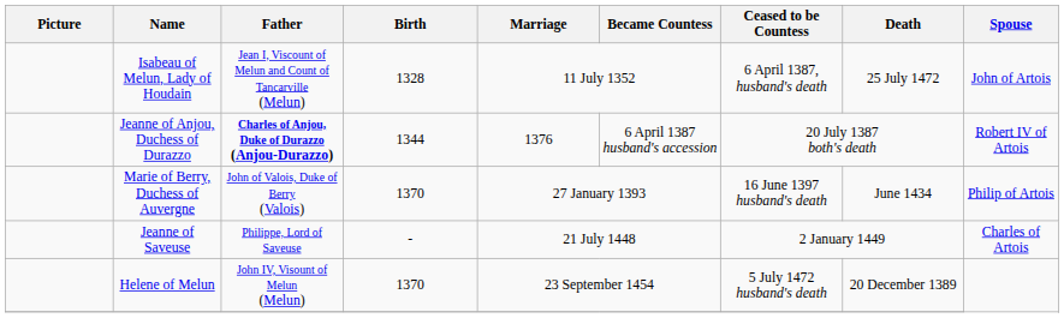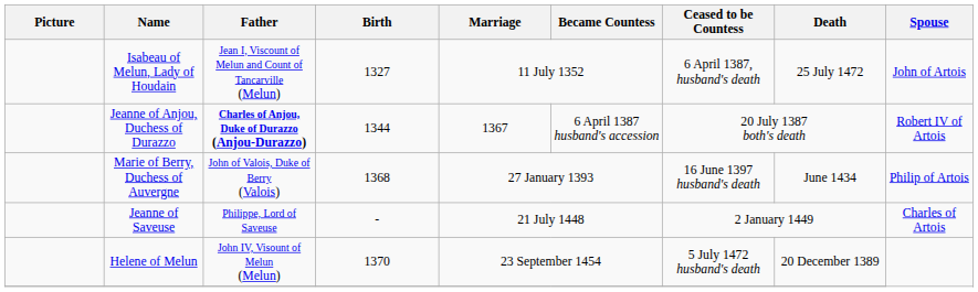 <table width=95% class="wikitable">
 <tr>
 <th width = "8%">Picture</th>
 <th width = "8%">Name</th>
 <th width = "9%">Father</th>
 <th width = "10%">Birth</th>
 <th width = "9%">Marriage</th>
 <th width = "9%">Became Countess</th>
 <th width = "9%">Ceased to be Countess</th>
 <th width = "9%">Death</th>
 <th width = "7%"><a href='#'>Spouse</a></th>
 </tr>
 <tr>
 <td align="center"></td>
 <td align="center"><a href='#'>Isabeau of Melun, Lady of Houdain</a></td>
 <td align="center"><small><a href='#'>Jean I, Viscount of Melun and Count of Tancarville</a></small><br>(<a href='#'>Melun</a>)</td>
-<td align="center">1328</td>
+<td align="center">1327</td>
 <td align="center" colspan="2">11 July 1352</td>
 <td align="center">6 April 1387,<br><em>husband's death</em></td>
 <td align="center">25 July 1472</td>
 <td align="center"><a href='#'>John of Artois</a></td>
 </tr>
 <tr>
 <td align="center"></td>
 <td align="center"><a href='#'>Jeanne of Anjou, Duchess of Durazzo</a></td>
 <td align="center"><strong><small><a href='#'>Charles of Anjou, Duke of Durazzo</a></small><br>(<a href='#'>Anjou-Durazzo</a>)</strong></td>
 <td align="center">1344</td>
-<td align="center">1376</td>
+<td align="center">1367</td>
 <td align="center">6 April 1387<br><em>husband's accession</em></td>
 <td align="center" colspan="2">20 July 1387<br><em>both's death</em></td>
 <td align="center"><a href='#'>Robert IV of Artois</a></td>
 </tr>
 <tr>
 <td align="center"></td>
 <td align="center"><a href='#'>Marie of Berry, Duchess of Auvergne</a></td>
 <td align="center"><small><a href='#'>John of Valois, Duke of Berry</a></small><br> (<a href='#'>Valois</a>)</td>
-<td align="center">1370</td>
+<td align="center">1368</td>
 <td align="center" colspan="2">27 January 1393</td>
 <td align="center">16 June 1397<br><em>husband's death</em></td>
 <td align="center">June 1434</td>
 <td align="center"><a href='#'>Philip of Artois</a></td>
 </tr>
 <tr>
 <td align="center"></td>
 <td align="center"><a href='#'>Jeanne of Saveuse</a></td>
 <td align="center"><small><a href='#'>Philippe, Lord of Saveuse</a></small></td>
 <td align="center">-</td>
 <td align="center" colspan="2">21 July 1448</td>
 <td align="center" colspan="2">2 January 1449</td>
 <td align="center"><a href='#'>Charles of Artois</a></td>
 </tr>
 <tr>
 <td align="center"></td>
 <td align="center"><a href='#'>Helene of Melun</a></td>
 <td align="center"><small><a href='#'>John IV, Visount of Melun</a></small><br> (<a href='#'>Melun</a>)</td>
 <td align="center">1370</td>
 <td align="center" colspan="2">23 September 1454</td>
 <td align="center">5 July 1472<br><em>husband's death</em></td>
 <td align="center">20 December 1389</td>
 </tr>
 <tr>
 </tr>
 </table>
